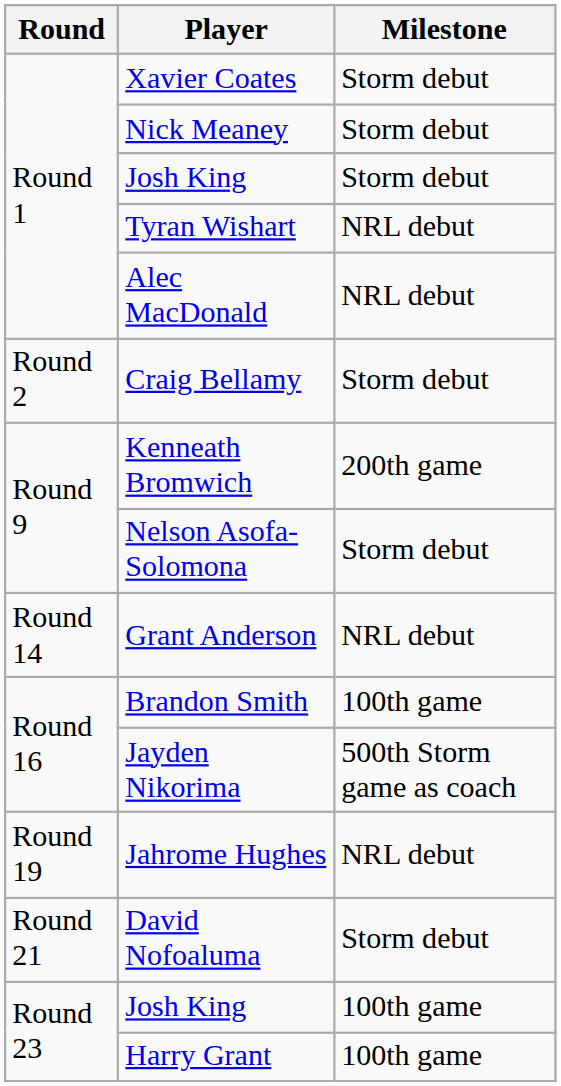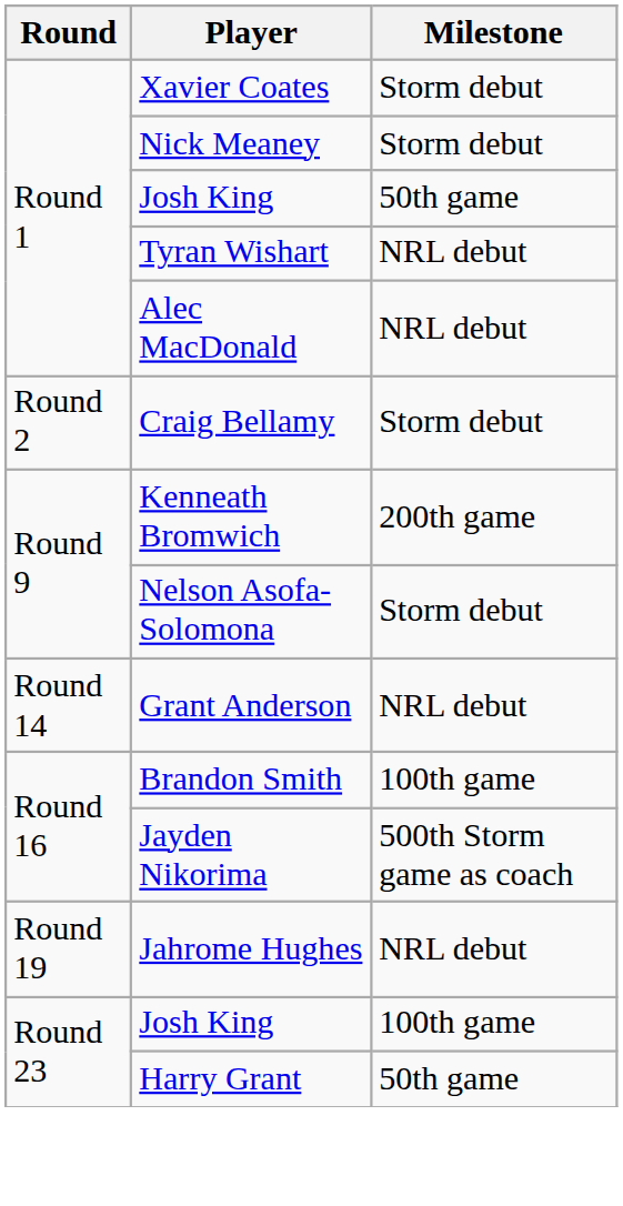 <table class="wikitable"  style="font-size:85%; width:40%;">
 <tr>
 <th>Round</th>
 <th>Player</th>
 <th>Milestone</th>
 </tr>
 <tr>
 <td rowspan=5>Round 1</td>
 <td><a href='#'>Xavier Coates</a></td>
 <td>Storm debut</td>
 </tr>
 <tr>
 <td><a href='#'>Nick Meaney</a></td>
 <td>Storm debut</td>
 </tr>
 <tr>
 <td><a href='#'>Josh King</a></td>
-<td>Storm debut</td>
+<td>50th game</td>
 </tr>
 <tr>
 <td><a href='#'>Tyran Wishart</a></td>
 <td>NRL debut</td>
 </tr>
 <tr>
 <td><a href='#'>Alec MacDonald</a></td>
 <td>NRL debut</td>
 </tr>
 <tr>
 <td>Round 2</td>
 <td><a href='#'>Craig Bellamy</a></td>
 <td>Storm debut</td>
 </tr>
 <tr>
 <td rowspan=2>Round 9</td>
 <td><a href='#'>Kenneath Bromwich</a></td>
 <td>200th game</td>
 </tr>
 <tr>
 <td><a href='#'>Nelson Asofa-Solomona</a></td>
 <td>Storm debut</td>
 </tr>
 <tr>
 <td>Round 14</td>
 <td><a href='#'>Grant Anderson</a></td>
 <td>NRL debut</td>
 </tr>
 <tr>
 <td rowspan=2>Round 16</td>
 <td><a href='#'>Brandon Smith</a></td>
 <td>100th game</td>
 </tr>
 <tr>
 <td><a href='#'>Jayden Nikorima</a></td>
 <td>500th Storm game as coach </td>
 </tr>
 <tr>
 <td>Round 19</td>
 <td><a href='#'>Jahrome Hughes</a></td>
 <td>NRL debut</td>
 </tr>
 <tr>
-<td>Round 21</td>
-<td><a href='#'>David Nofoaluma</a></td>
-<td>Storm debut</td>
-</tr>
-<tr>
 <td rowspan=2>Round 23</td>
 <td><a href='#'>Josh King</a></td>
 <td>100th game</td>
 </tr>
 <tr>
 <td><a href='#'>Harry Grant</a></td>
-<td>100th game</td>
+<td>50th game</td>
 </tr>
 <tr>
 </tr>
 </table>
